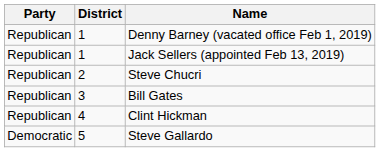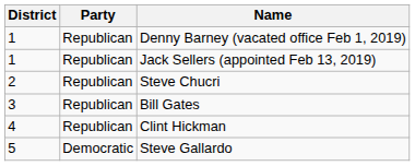 <table class="wikitable">
 <tr>
+<th>District</th>
 <th>Party</th>
-<th>District</th>
 <th>Name</th>
 </tr>
 <tr>
+<td>1</td>
 <td>Republican</td>
-<td>1</td>
 <td>Denny Barney (vacated office Feb 1, 2019)</td>
 </tr>
 <tr>
+<td>1</td>
 <td>Republican</td>
-<td>1</td>
 <td>Jack Sellers (appointed Feb 13, 2019)</td>
 </tr>
 <tr>
+<td>2</td>
 <td>Republican</td>
-<td>2</td>
 <td>Steve Chucri</td>
 </tr>
 <tr>
+<td>3</td>
 <td>Republican</td>
-<td>3</td>
 <td>Bill Gates</td>
 </tr>
 <tr>
+<td>4</td>
 <td>Republican</td>
-<td>4</td>
 <td>Clint Hickman</td>
 </tr>
 <tr>
+<td>5</td>
 <td>Democratic</td>
-<td>5</td>
 <td>Steve Gallardo</td>
 </tr>
 </table>
